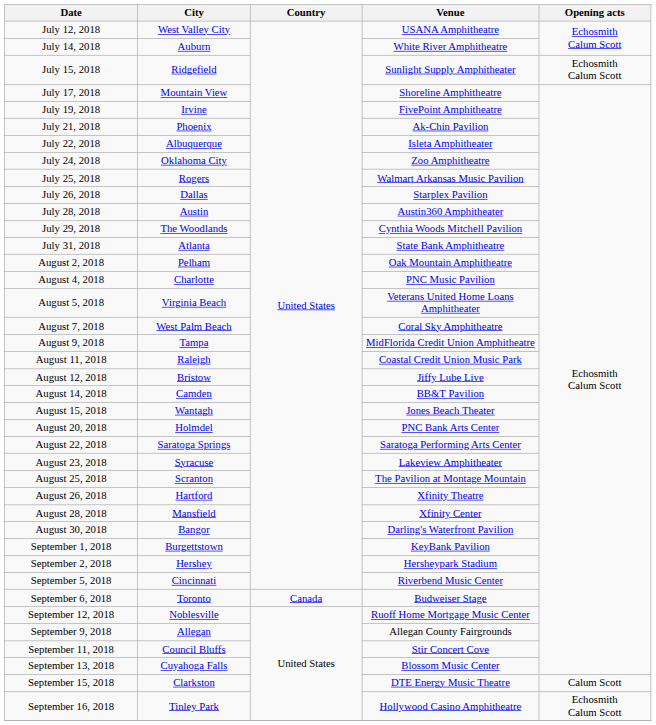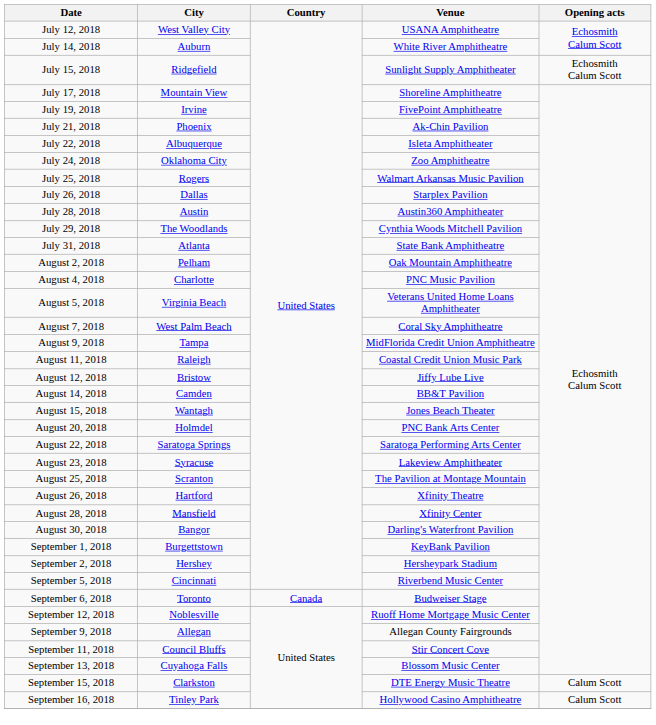 <table class="wikitable" style="text-align:center;">
 <tr>
 <th scope="col" style="width:12em;">Date</th>
 <th scope="col" style="width:10em;">City</th>
 <th scope="col" style="width:10em;">Country</th>
 <th scope="col" style="width:16em;">Venue</th>
 <th scope="col" style="width:10em;">Opening acts</th>
 </tr>
 <tr>
 <td>July 12, 2018</td>
 <td><a href='#'>West Valley City</a></td>
 <td rowspan="32"><a href='#'>United States</a></td>
 <td><a href='#'>USANA Amphitheatre</a></td>
 <td rowspan="2"><a href='#'>Echosmith</a><br><a href='#'>Calum Scott</a></td>
 </tr>
 <tr>
 <td>July 14, 2018</td>
 <td><a href='#'>Auburn</a></td>
 <td><a href='#'>White River Amphitheatre</a></td>
 </tr>
 <tr>
 <td>July 15, 2018</td>
 <td><a href='#'>Ridgefield</a></td>
 <td><a href='#'>Sunlight Supply Amphitheater</a></td>
 <td>Echosmith<br>Calum Scott</td>
 </tr>
 <tr>
 <td>July 17, 2018</td>
 <td><a href='#'>Mountain View</a></td>
 <td><a href='#'>Shoreline Amphitheatre</a></td>
 <td rowspan="34">Echosmith<br>Calum Scott</td>
 </tr>
 <tr>
 <td>July 19, 2018</td>
 <td><a href='#'>Irvine</a></td>
 <td><a href='#'>FivePoint Amphitheatre</a></td>
 </tr>
 <tr>
 <td>July 21, 2018</td>
 <td><a href='#'>Phoenix</a></td>
 <td><a href='#'>Ak-Chin Pavilion</a></td>
 </tr>
 <tr>
 <td>July 22, 2018</td>
 <td><a href='#'>Albuquerque</a></td>
 <td><a href='#'>Isleta Amphitheater</a></td>
 </tr>
 <tr>
 <td>July 24, 2018</td>
 <td><a href='#'>Oklahoma City</a></td>
 <td><a href='#'>Zoo Amphitheatre</a></td>
 </tr>
 <tr>
 <td>July 25, 2018</td>
 <td><a href='#'>Rogers</a></td>
 <td><a href='#'>Walmart Arkansas Music Pavilion</a></td>
 </tr>
 <tr>
 <td>July 26, 2018</td>
 <td><a href='#'>Dallas</a></td>
 <td><a href='#'>Starplex Pavilion</a></td>
 </tr>
 <tr>
 <td>July 28, 2018</td>
 <td><a href='#'>Austin</a></td>
 <td><a href='#'>Austin360 Amphitheater</a></td>
 </tr>
 <tr>
 <td>July 29, 2018</td>
 <td><a href='#'>The Woodlands</a></td>
 <td><a href='#'>Cynthia Woods Mitchell Pavilion</a></td>
 </tr>
 <tr>
 <td>July 31, 2018</td>
 <td><a href='#'>Atlanta</a></td>
 <td><a href='#'>State Bank Amphitheatre</a></td>
 </tr>
 <tr>
 <td>August 2, 2018</td>
 <td><a href='#'>Pelham</a></td>
 <td><a href='#'>Oak Mountain Amphitheatre</a></td>
 </tr>
 <tr>
 <td>August 4, 2018</td>
 <td><a href='#'>Charlotte</a></td>
 <td><a href='#'>PNC Music Pavilion</a></td>
 </tr>
 <tr>
 <td>August 5, 2018</td>
 <td><a href='#'>Virginia Beach</a></td>
 <td><a href='#'>Veterans United Home Loans Amphitheater</a></td>
 </tr>
 <tr>
 <td>August 7, 2018</td>
 <td><a href='#'>West Palm Beach</a></td>
 <td><a href='#'>Coral Sky Amphitheatre</a></td>
 </tr>
 <tr>
 <td>August 9, 2018</td>
 <td><a href='#'>Tampa</a></td>
 <td><a href='#'>MidFlorida Credit Union Amphitheatre</a></td>
 </tr>
 <tr>
 <td>August 11, 2018</td>
 <td><a href='#'>Raleigh</a></td>
 <td><a href='#'>Coastal Credit Union Music Park</a></td>
 </tr>
 <tr>
 <td>August 12, 2018</td>
 <td><a href='#'>Bristow</a></td>
 <td><a href='#'>Jiffy Lube Live</a></td>
 </tr>
 <tr>
 <td>August 14, 2018</td>
 <td><a href='#'>Camden</a></td>
 <td><a href='#'>BB&T Pavilion</a></td>
 </tr>
 <tr>
 <td>August 15, 2018</td>
 <td><a href='#'>Wantagh</a></td>
 <td><a href='#'>Jones Beach Theater</a></td>
 </tr>
 <tr>
 <td>August 20, 2018</td>
 <td><a href='#'>Holmdel</a></td>
 <td><a href='#'>PNC Bank Arts Center</a></td>
 </tr>
 <tr>
 <td>August 22, 2018</td>
 <td><a href='#'>Saratoga Springs</a></td>
 <td><a href='#'>Saratoga Performing Arts Center</a></td>
 </tr>
 <tr>
 <td>August 23, 2018</td>
 <td><a href='#'>Syracuse</a></td>
 <td><a href='#'>Lakeview Amphitheater</a></td>
 </tr>
 <tr>
 <td>August 25, 2018</td>
 <td><a href='#'>Scranton</a></td>
 <td><a href='#'>The Pavilion at Montage Mountain</a></td>
 </tr>
 <tr>
 <td>August 26, 2018</td>
 <td><a href='#'>Hartford</a></td>
 <td><a href='#'>Xfinity Theatre</a></td>
 </tr>
 <tr>
 <td>August 28, 2018</td>
 <td><a href='#'>Mansfield</a></td>
 <td><a href='#'>Xfinity Center</a></td>
 </tr>
 <tr>
 <td>August 30, 2018</td>
 <td><a href='#'>Bangor</a></td>
 <td><a href='#'>Darling's Waterfront Pavilion</a></td>
 </tr>
 <tr>
 <td>September 1, 2018</td>
 <td><a href='#'>Burgettstown</a></td>
 <td><a href='#'>KeyBank Pavilion</a></td>
 </tr>
 <tr>
 <td>September 2, 2018</td>
 <td><a href='#'>Hershey</a></td>
 <td><a href='#'>Hersheypark Stadium</a></td>
 </tr>
 <tr>
 <td>September 5, 2018</td>
 <td><a href='#'>Cincinnati</a></td>
 <td><a href='#'>Riverbend Music Center</a></td>
 </tr>
 <tr>
 <td>September 6, 2018</td>
 <td><a href='#'>Toronto</a></td>
 <td><a href='#'>Canada</a></td>
 <td><a href='#'>Budweiser Stage</a></td>
 </tr>
 <tr>
 <td>September 12, 2018</td>
 <td><a href='#'>Noblesville</a></td>
 <td rowspan="6">United States</td>
 <td><a href='#'>Ruoff Home Mortgage Music Center</a></td>
 </tr>
 <tr>
 <td>September 9, 2018</td>
 <td><a href='#'>Allegan</a></td>
 <td>Allegan County Fairgrounds</td>
 </tr>
 <tr>
 <td>September 11, 2018</td>
 <td><a href='#'>Council Bluffs</a></td>
 <td><a href='#'>Stir Concert Cove</a></td>
 </tr>
 <tr>
 <td>September 13, 2018</td>
 <td><a href='#'>Cuyahoga Falls</a></td>
 <td><a href='#'>Blossom Music Center</a></td>
 </tr>
 <tr>
 <td>September 15, 2018</td>
 <td><a href='#'>Clarkston</a></td>
 <td><a href='#'>DTE Energy Music Theatre</a></td>
 <td>Calum Scott</td>
 </tr>
 <tr>
 <td>September 16, 2018</td>
 <td><a href='#'>Tinley Park</a></td>
 <td><a href='#'>Hollywood Casino Amphitheatre</a></td>
-<td>Echosmith<br>Calum Scott</td>
+<td>Calum Scott</td>
 </tr>
 <tr>
 </tr>
 </table>
